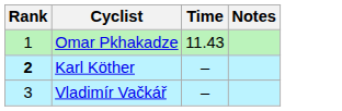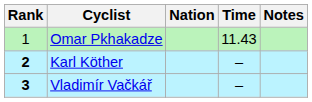 <table class="wikitable sortable" style="text-align:center">
 <tr>
 <th>Rank</th>
 <th>Cyclist</th>
+<th>Nation</th>
 <th>Time</th>
 <th>Notes</th>
 </tr>
 <tr bgcolor=bbf3bb>
 <td>1</td>
 <td align=left data-sort-value="Pkhakadze, Omar"><a href='#'>Omar Pkhakadze</a></td>
+<td align=left></td>
 <td>11.43</td>
 <td></td>
 </tr>
 <tr bgcolor=bbf3ff>
 <td><strong>2</strong></td>
 <td align=left data-sort-value="Köther, Karl"><a href='#'>Karl Köther</a></td>
+<td align=left></td>
 <td>–</td>
 <td></td>
 </tr>
 <tr bgcolor=bbf3ff>
-<td>3</td>
+<td><strong>3</strong></td>
 <td align=left data-sort-value="Vačkář, Vladimír"><a href='#'>Vladimír Vačkář</a></td>
+<td align=left></td>
 <td>–</td>
 <td></td>
 </tr>
 </table>
